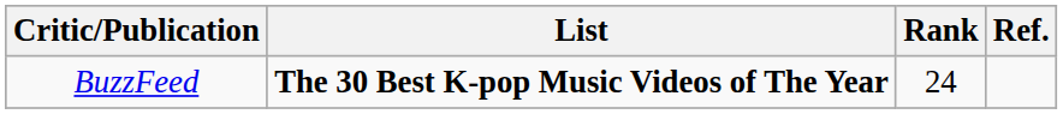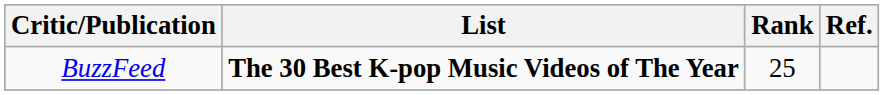 <table class="sortable wikitable">
 <tr>
 <th>Critic/Publication</th>
 <th>List</th>
 <th>Rank</th>
 <th>Ref.</th>
 </tr>
 <tr>
 <td align="center"><em><a href='#'>BuzzFeed</a></em></td>
 <td align="center"><strong>The 30 Best K-pop Music Videos of The Year</strong></td>
-<td align="center">24</td>
+<td align="center">25</td>
 <td></td>
 </tr>
 </table>
